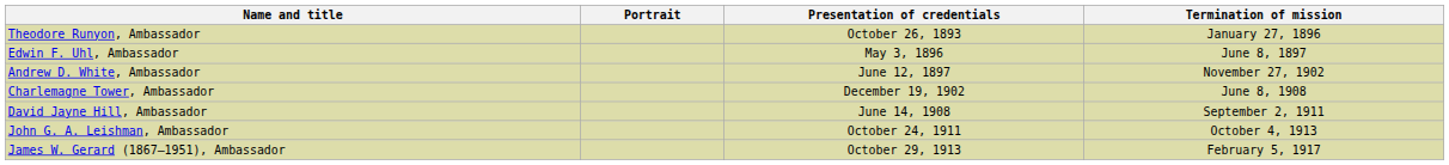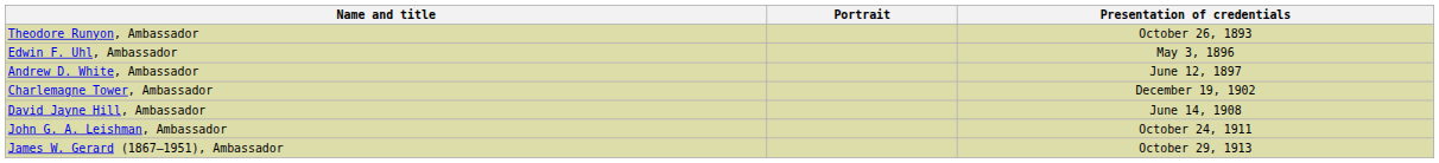 <table class=wikitable style="width:100%">
 <tr>
 <th align=center valign=bottom width="40%">Name and title</th>
 <th valign=bottom width="10%">Portrait</th>
 <th valign=bottom width="25%">Presentation of credentials</th>
-<th valign=bottom width="25%">Termination of mission</th>
 </tr>
 <tr bgcolor="#ddddaa">
 <td><a href='#'>Theodore Runyon</a>, Ambassador</td>
 <td align=center></td>
 <td align=center>October 26, 1893</td>
-<td align=center>January 27, 1896</td>
 </tr>
 <tr bgcolor="#ddddaa">
 <td><a href='#'>Edwin F. Uhl</a>, Ambassador</td>
 <td align=center></td>
 <td align=center>May 3, 1896</td>
-<td align=center>June 8, 1897</td>
 </tr>
 <tr bgcolor="#ddddaa">
 <td><a href='#'>Andrew D. White</a>, Ambassador</td>
 <td align=center></td>
 <td align=center>June 12, 1897</td>
-<td align=center>November 27, 1902</td>
 </tr>
 <tr bgcolor="#ddddaa">
 <td><a href='#'>Charlemagne Tower</a>, Ambassador</td>
 <td align=center></td>
 <td align=center>December 19, 1902</td>
-<td align=center>June 8, 1908</td>
 </tr>
 <tr bgcolor="#ddddaa">
 <td><a href='#'>David Jayne Hill</a>, Ambassador</td>
 <td align=center></td>
 <td align=center>June 14, 1908</td>
-<td align=center>September 2, 1911</td>
 </tr>
 <tr bgcolor="#ddddaa">
 <td><a href='#'>John G. A. Leishman</a>, Ambassador</td>
 <td align=center></td>
 <td align=center>October 24, 1911</td>
-<td align=center>October 4, 1913</td>
 </tr>
 <tr bgcolor="#ddddaa">
 <td><a href='#'>James W. Gerard</a> (1867–1951), Ambassador</td>
 <td align=center></td>
 <td align=center>October 29, 1913</td>
-<td align=center>February 5, 1917</td>
 </tr>
 </table>
